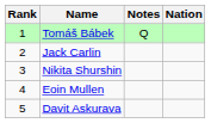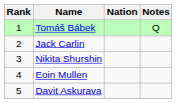 <table class="wikitable sortable" style="text-align:center">
 <tr>
 <th>Rank</th>
 <th>Name</th>
+<th>Nation</th>
 <th>Notes</th>
-<th>Nation</th>
 </tr>
 <tr bgcolor=bbffbb>
 <td>1</td>
 <td align=left><a href='#'>Tomáš Bábek</a></td>
+<td align=left></td>
 <td>Q</td>
-<td align=left></td>
 </tr>
 <tr>
 <td>2</td>
 <td align=left><a href='#'>Jack Carlin</a></td>
+<td align=left></td>
 <td></td>
-<td align=left></td>
 </tr>
 <tr>
 <td>3</td>
 <td align=left><a href='#'>Nikita Shurshin</a></td>
+<td align=left></td>
 <td></td>
-<td align=left></td>
 </tr>
 <tr>
 <td>4</td>
 <td align=left><a href='#'>Eoin Mullen</a></td>
+<td align=left></td>
 <td></td>
-<td align=left></td>
 </tr>
 <tr>
 <td>5</td>
 <td align=left><a href='#'>Davit Askurava</a></td>
+<td align=left></td>
 <td></td>
-<td align=left></td>
 </tr>
 </table>
